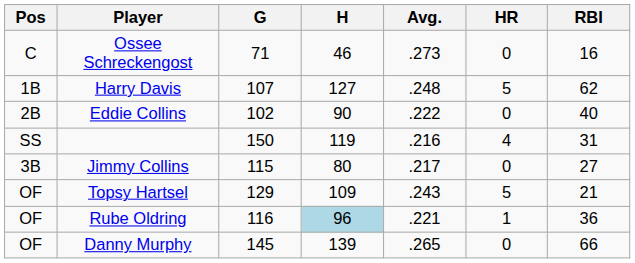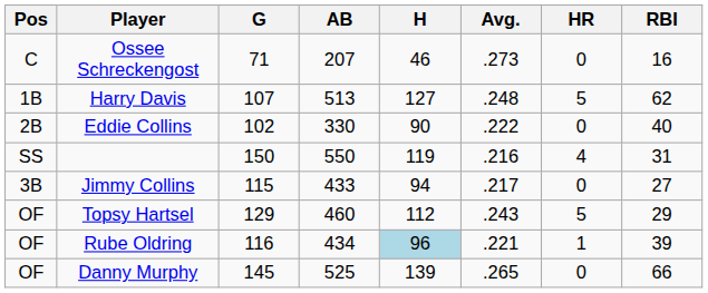 <table class="wikitable sortable">
 <tr>
 <th bgcolor="#DDDDFF" width="5%">Pos</th>
 <th bgcolor="#DDDDFF" width="16%">Player</th>
 <th bgcolor="#DDDDFF" width="9%">G</th>
+<th bgcolor="#DDDDFF" width="9%">AB</th>
 <th bgcolor="#DDDDFF" width="9%">H</th>
 <th bgcolor="#DDDDFF" width="9%">Avg.</th>
 <th bgcolor="#DDDDFF" width="9%">HR</th>
 <th bgcolor="#DDDDFF" width="9%">RBI</th>
 </tr>
 <tr align="center">
 <td>C</td>
 <td><a href='#'>Ossee Schreckengost</a></td>
 <td>71</td>
+<td>207</td>
 <td>46</td>
 <td>.273</td>
 <td>0</td>
 <td>16</td>
 </tr>
 <tr align="center">
 <td>1B</td>
 <td><a href='#'>Harry Davis</a></td>
 <td>107</td>
+<td>513</td>
 <td>127</td>
 <td>.248</td>
 <td>5</td>
 <td>62</td>
 </tr>
 <tr align="center">
 <td>2B</td>
 <td><a href='#'>Eddie Collins</a></td>
 <td>102</td>
+<td>330</td>
 <td>90</td>
 <td>.222</td>
 <td>0</td>
 <td>40</td>
 </tr>
 <tr align="center">
 <td>SS</td>
 <td></td>
 <td>150</td>
+<td>550</td>
 <td>119</td>
 <td>.216</td>
 <td>4</td>
 <td>31</td>
 </tr>
 <tr align="center">
 <td>3B</td>
 <td><a href='#'>Jimmy Collins</a></td>
 <td>115</td>
-<td>80</td>
+<td>433</td>
+<td>94</td>
 <td>.217</td>
 <td>0</td>
 <td>27</td>
 </tr>
 <tr align="center">
 <td>OF</td>
 <td><a href='#'>Topsy Hartsel</a></td>
 <td>129</td>
-<td>109</td>
+<td>460</td>
+<td>112</td>
 <td>.243</td>
 <td>5</td>
-<td>21</td>
+<td>29</td>
 </tr>
 <tr align="center">
 <td>OF</td>
 <td><a href='#'>Rube Oldring</a></td>
 <td>116</td>
+<td>434</td>
 <td style="background: lightblue;">96</td>
 <td>.221</td>
 <td>1</td>
-<td>36</td>
+<td>39</td>
 </tr>
 <tr align="center">
 <td>OF</td>
 <td><a href='#'>Danny Murphy</a></td>
 <td>145</td>
+<td>525</td>
 <td>139</td>
 <td>.265</td>
 <td>0</td>
 <td>66</td>
 </tr>
 </table>
